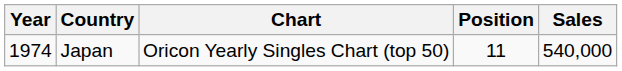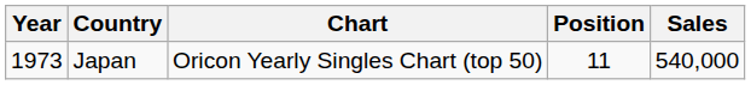 <table class="wikitable">
 <tr>
 <th>Year</th>
 <th>Country</th>
 <th>Chart</th>
 <th>Position</th>
 <th>Sales</th>
 </tr>
 <tr>
-<td>1974</td>
+<td>1973</td>
 <td>Japan</td>
 <td>Oricon Yearly Singles Chart (top 50)</td>
 <td align="center">11</td>
 <td>540,000</td>
 </tr>
 </table>
